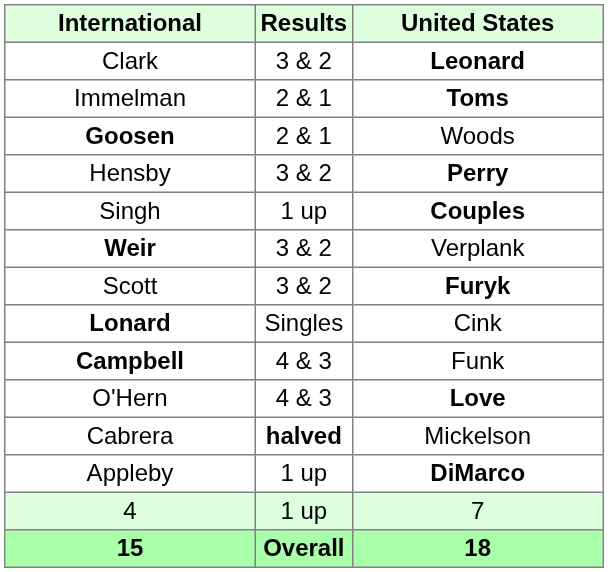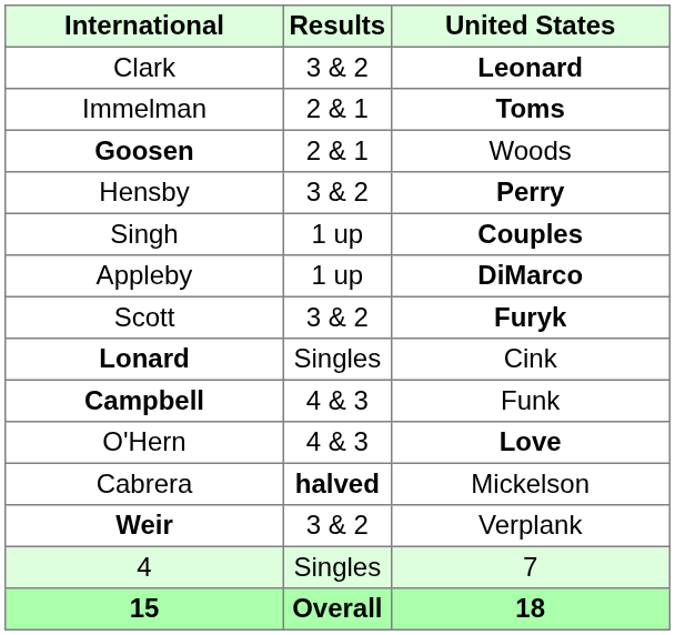 <table border="1" cellpadding="3" style="border-collapse: collapse; text-align:center;">
 <tr style="background:#ddffdd;">
 <th width=160>International</th>
 <th>Results</th>
 <th width=160>United States</th>
 </tr>
 <tr>
 <td>Clark</td>
 <td>3 & 2</td>
 <td><strong>Leonard</strong></td>
 </tr>
 <tr>
 <td>Immelman</td>
 <td>2 & 1</td>
 <td><strong>Toms</strong></td>
 </tr>
 <tr>
 <td><strong>Goosen</strong></td>
 <td>2 & 1</td>
 <td>Woods</td>
 </tr>
 <tr>
 <td>Hensby</td>
 <td>3 & 2</td>
 <td><strong>Perry</strong></td>
 </tr>
 <tr>
 <td>Singh</td>
 <td>1 up</td>
 <td><strong>Couples</strong></td>
 </tr>
 <tr>
-<td><strong>Weir</strong></td>
-<td>3 & 2</td>
-<td>Verplank</td>
+<td>Appleby</td>
+<td>1 up</td>
+<td><strong>DiMarco</strong></td>
 </tr>
 <tr>
 <td>Scott</td>
 <td>3 & 2</td>
 <td><strong>Furyk</strong></td>
 </tr>
 <tr>
 <td><strong>Lonard</strong></td>
 <td>Singles</td>
 <td>Cink</td>
 </tr>
 <tr>
 <td><strong>Campbell</strong></td>
 <td>4 & 3</td>
 <td>Funk</td>
 </tr>
 <tr>
 <td>O'Hern</td>
 <td>4 & 3</td>
 <td><strong>Love</strong></td>
 </tr>
 <tr>
 <td>Cabrera</td>
 <td><strong>halved</strong></td>
 <td>Mickelson</td>
 </tr>
 <tr>
-<td>Appleby</td>
-<td>1 up</td>
-<td><strong>DiMarco</strong></td>
+<td><strong>Weir</strong></td>
+<td>3 & 2</td>
+<td>Verplank</td>
 </tr>
 <tr style="background:#ddffdd;">
 <td>4</td>
-<td>1 up</td>
+<td>Singles</td>
 <td>7</td>
 </tr>
 <tr style="background:#aaffaa;">
 <th>15</th>
 <th>Overall</th>
 <th>18</th>
 </tr>
 </table>
